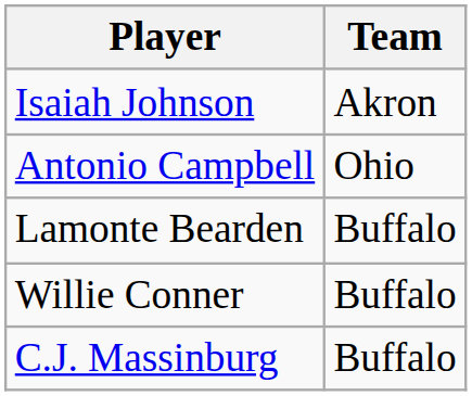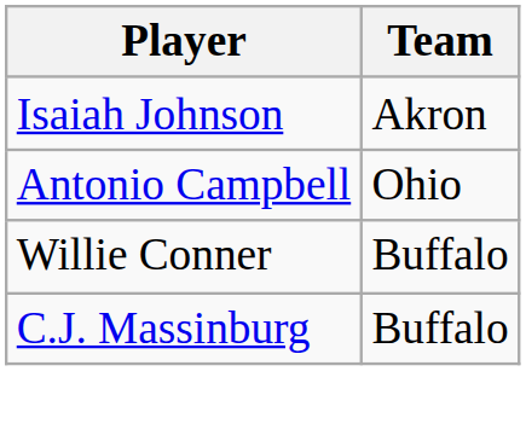 <table class="wikitable">
 <tr>
 <th>Player</th>
 <th>Team</th>
 </tr>
 <tr>
 <td><a href='#'>Isaiah Johnson</a></td>
 <td>Akron</td>
 </tr>
 <tr>
 <td><a href='#'>Antonio Campbell</a></td>
 <td>Ohio</td>
 </tr>
 <tr>
-<td>Lamonte Bearden</td>
-<td>Buffalo</td>
-</tr>
-<tr>
 <td>Willie Conner</td>
 <td>Buffalo</td>
 </tr>
 <tr>
 <td><a href='#'>C.J. Massinburg</a></td>
 <td>Buffalo</td>
 </tr>
 </table>
